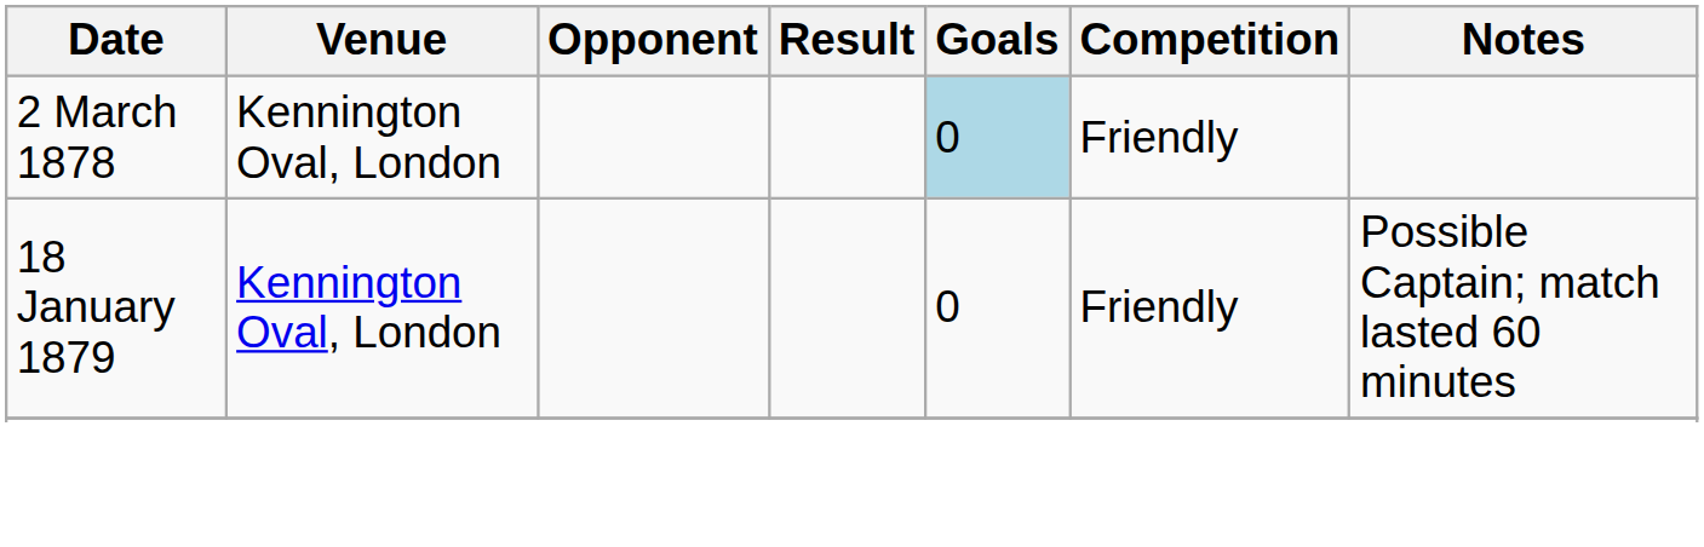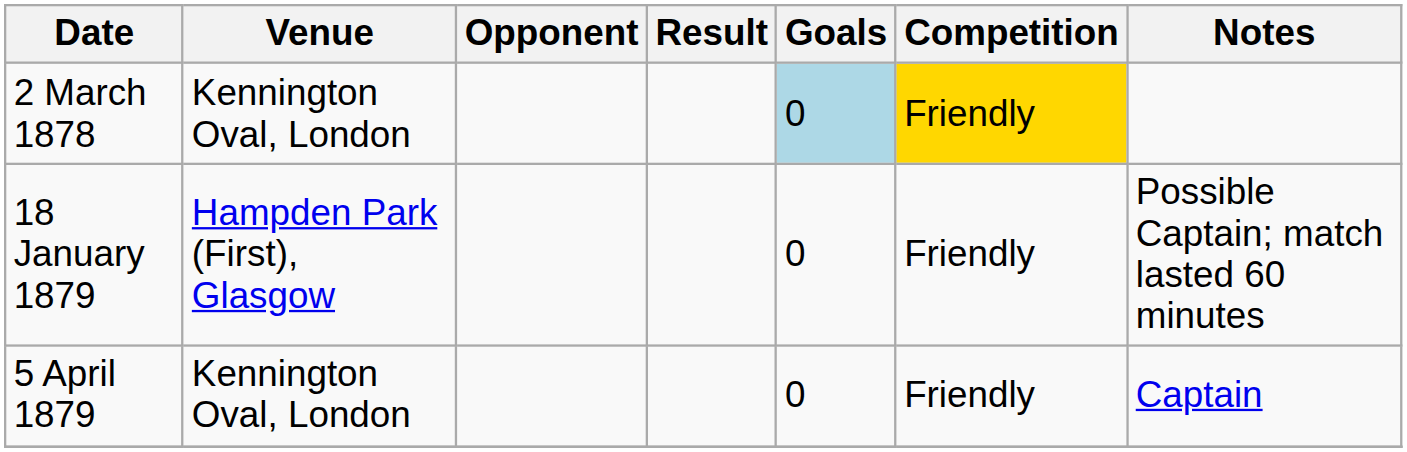 <table class="wikitable">
 <tr>
 <th>Date</th>
 <th>Venue</th>
 <th>Opponent</th>
 <th>Result</th>
 <th>Goals</th>
 <th>Competition</th>
 <th>Notes</th>
 </tr>
 <tr>
 <td>2 March 1878</td>
 <td>Kennington Oval, London</td>
 <td></td>
 <td> </td>
 <td style="background: lightblue;">0</td>
-<td>Friendly</td>
+<td style="background: gold;">Friendly</td>
 <td></td>
 </tr>
 <tr>
 <td>18 January 1879</td>
-<td><a href='#'>Kennington Oval</a>, London</td>
+<td><a href='#'>Hampden Park</a> (First), <a href='#'>Glasgow</a></td>
 <td></td>
 <td> </td>
 <td>0</td>
 <td>Friendly</td>
 <td>Possible Captain; match lasted 60 minutes</td>
 </tr>
 <tr>
+<td>5 April 1879</td>
+<td>Kennington Oval, London</td>
+<td></td>
+<td> </td>
+<td>0</td>
+<td>Friendly</td>
+<td><a href='#'>Captain</a></td>
+</tr>
+<tr>
 </tr>
 <tr>
 </tr>
 </table>
